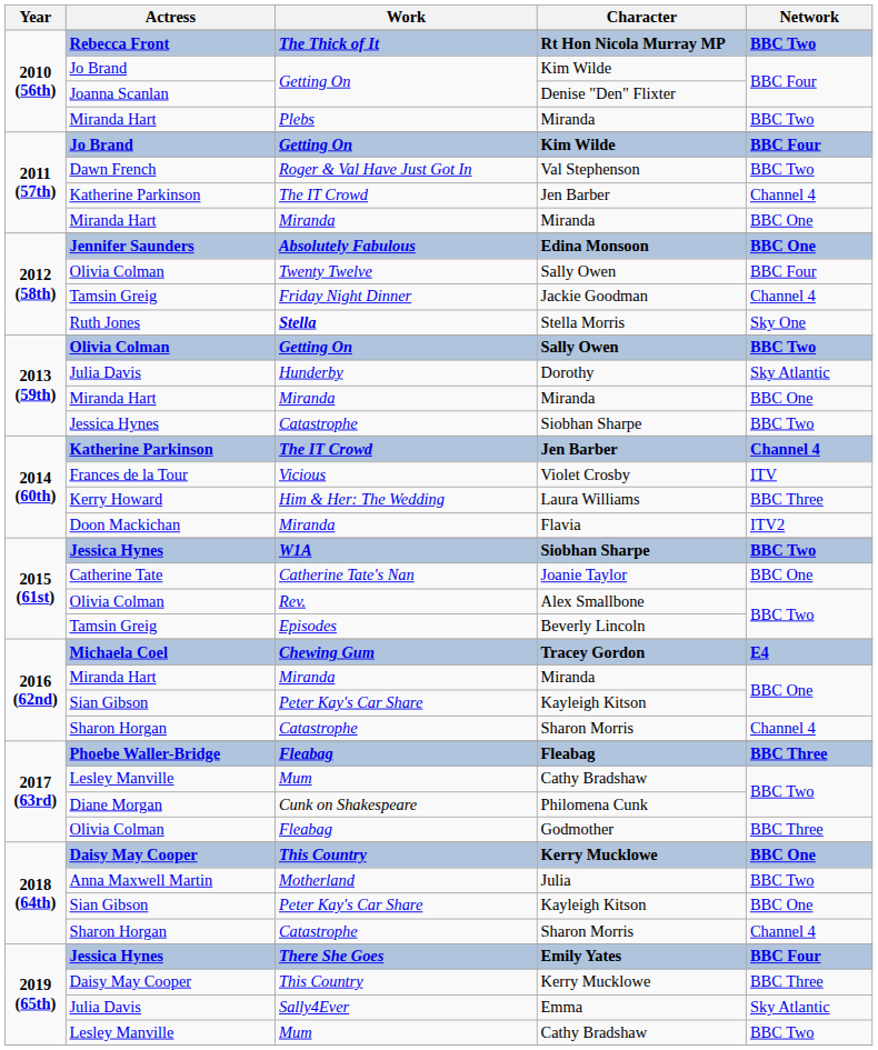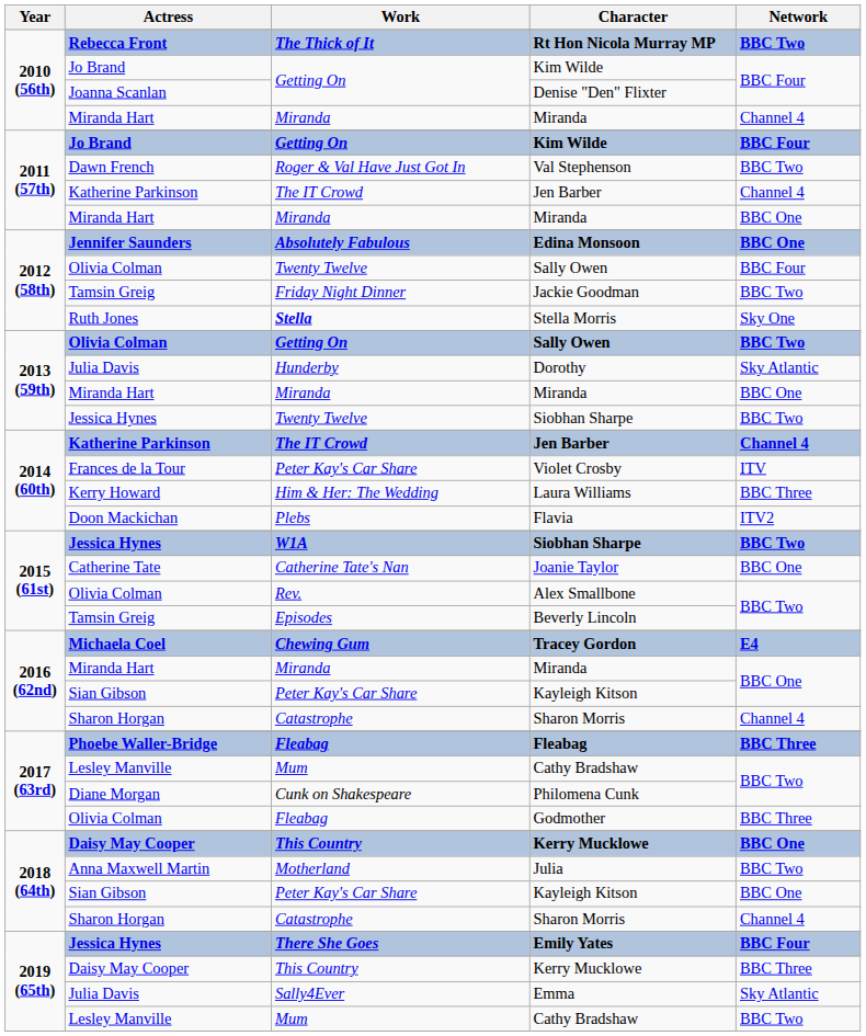 <table class="wikitable">
 <tr style="background:#bebebe;">
 <th style="width:5%;">Year</th>
 <th style="width:20%;">Actress</th>
 <th style="width:25%;">Work</th>
 <th style="width:20%;">Character</th>
 <th style="width:12%;">Network</th>
 </tr>
 <tr>
 <td rowspan=5 style="text-align:center"><strong>2010 <br>(<a href='#'>56th</a>)<br></strong></td>
 </tr>
 <tr style="background:#B0C4DE;">
 <td><strong><a href='#'>Rebecca Front</a></strong></td>
 <td><strong><em><a href='#'>The Thick of It</a></em></strong></td>
 <td><strong>Rt Hon Nicola Murray MP</strong></td>
 <td><strong><a href='#'>BBC Two</a></strong></td>
 </tr>
 <tr>
 <td><a href='#'>Jo Brand</a></td>
 <td rowspan="2"><em><a href='#'>Getting On</a></em></td>
 <td>Kim Wilde</td>
 <td rowspan="2"><a href='#'>BBC Four</a></td>
 </tr>
 <tr>
 <td><a href='#'>Joanna Scanlan</a></td>
 <td>Denise "Den" Flixter</td>
 </tr>
 <tr>
 <td><a href='#'>Miranda Hart</a></td>
-<td><em><a href='#'>Plebs</a></em></td>
+<td><em><a href='#'>Miranda</a></em></td>
 <td>Miranda</td>
-<td><a href='#'>BBC Two</a></td>
+<td><a href='#'>Channel 4</a></td>
 </tr>
 <tr>
 <td rowspan=5 style="text-align:center"><strong>2011 <br>(<a href='#'>57th</a>)<br></strong></td>
 </tr>
 <tr style="background:#B0C4DE;">
 <td><strong><a href='#'>Jo Brand</a></strong></td>
 <td><strong><em><a href='#'>Getting On</a></em></strong></td>
 <td><strong>Kim Wilde</strong></td>
 <td><strong><a href='#'>BBC Four</a></strong></td>
 </tr>
 <tr>
 <td><a href='#'>Dawn French</a></td>
 <td><em><a href='#'>Roger & Val Have Just Got In</a></em></td>
 <td>Val Stephenson</td>
 <td><a href='#'>BBC Two</a></td>
 </tr>
 <tr>
 <td><a href='#'>Katherine Parkinson</a></td>
 <td><em><a href='#'>The IT Crowd</a></em></td>
 <td>Jen Barber</td>
 <td><a href='#'>Channel 4</a></td>
 </tr>
 <tr>
 <td><a href='#'>Miranda Hart</a></td>
 <td><em><a href='#'>Miranda</a></em></td>
 <td>Miranda</td>
 <td><a href='#'>BBC One</a></td>
 </tr>
 <tr>
 <td rowspan=5 style="text-align:center"><strong>2012 <br>(<a href='#'>58th</a>)<br></strong></td>
 </tr>
 <tr style="background:#B0C4DE;">
 <td><strong><a href='#'>Jennifer Saunders</a></strong></td>
 <td><strong><em><a href='#'>Absolutely Fabulous</a></em></strong></td>
 <td><strong>Edina Monsoon</strong></td>
 <td><strong><a href='#'>BBC One</a></strong></td>
 </tr>
 <tr>
 <td><a href='#'>Olivia Colman</a></td>
 <td><em><a href='#'>Twenty Twelve</a></em></td>
 <td>Sally Owen</td>
 <td><a href='#'>BBC Four</a></td>
 </tr>
 <tr>
 <td><a href='#'>Tamsin Greig</a></td>
 <td><em><a href='#'>Friday Night Dinner</a></em></td>
 <td>Jackie Goodman</td>
-<td><a href='#'>Channel 4</a></td>
+<td><a href='#'>BBC Two</a></td>
 </tr>
 <tr>
 <td><a href='#'>Ruth Jones</a></td>
 <td><strong><em><a href='#'>Stella</a></em></strong></td>
 <td>Stella Morris</td>
 <td><a href='#'>Sky One</a></td>
 </tr>
 <tr>
 <td rowspan=5 style="text-align:center"><strong>2013 <br>(<a href='#'>59th</a>)<br></strong></td>
 </tr>
 <tr style="background:#B0C4DE;">
 <td><strong><a href='#'>Olivia Colman</a></strong></td>
 <td><strong><em><a href='#'>Getting On</a></em></strong></td>
 <td><strong>Sally Owen</strong></td>
 <td><strong><a href='#'>BBC Two</a></strong></td>
 </tr>
 <tr>
 <td><a href='#'>Julia Davis</a></td>
 <td><em><a href='#'>Hunderby</a></em></td>
 <td>Dorothy</td>
 <td><a href='#'>Sky Atlantic</a></td>
 </tr>
 <tr>
 <td><a href='#'>Miranda Hart</a></td>
 <td><em><a href='#'>Miranda</a></em></td>
 <td>Miranda</td>
 <td><a href='#'>BBC One</a></td>
 </tr>
 <tr>
 <td><a href='#'>Jessica Hynes</a></td>
-<td><em><a href='#'>Catastrophe</a></em></td>
+<td><em><a href='#'>Twenty Twelve</a></em></td>
 <td>Siobhan Sharpe</td>
 <td><a href='#'>BBC Two</a></td>
 </tr>
 <tr>
 <td rowspan=5 style="text-align:center"><strong>2014 <br>(<a href='#'>60th</a>)<br></strong></td>
 </tr>
 <tr style="background:#B0C4DE;">
 <td><strong><a href='#'>Katherine Parkinson</a> </strong></td>
 <td><strong><em><a href='#'>The IT Crowd</a></em></strong></td>
 <td><strong>Jen Barber</strong></td>
 <td><strong><a href='#'>Channel 4</a></strong></td>
 </tr>
 <tr>
 <td><a href='#'>Frances de la Tour</a></td>
-<td><em><a href='#'>Vicious</a></em></td>
+<td><em><a href='#'>Peter Kay's Car Share</a></em></td>
 <td>Violet Crosby</td>
 <td><a href='#'>ITV</a></td>
 </tr>
 <tr>
 <td><a href='#'>Kerry Howard</a></td>
 <td><em><a href='#'>Him & Her: The Wedding</a></em></td>
 <td>Laura Williams</td>
 <td><a href='#'>BBC Three</a></td>
 </tr>
 <tr>
 <td><a href='#'>Doon Mackichan</a></td>
-<td><em><a href='#'>Miranda</a></em></td>
+<td><em><a href='#'>Plebs</a></em></td>
 <td>Flavia</td>
 <td><a href='#'>ITV2</a></td>
 </tr>
 <tr>
 <td rowspan=5 style="text-align:center"><strong>2015 <br>(<a href='#'>61st</a>)<br></strong></td>
 </tr>
 <tr style="background:#B0C4DE;">
 <td><strong><a href='#'>Jessica Hynes</a></strong></td>
 <td><strong><em><a href='#'>W1A</a></em></strong></td>
 <td><strong>Siobhan Sharpe</strong></td>
 <td><strong><a href='#'>BBC Two</a></strong></td>
 </tr>
 <tr>
 <td><a href='#'>Catherine Tate</a></td>
 <td><em><a href='#'>Catherine Tate's Nan</a></em></td>
 <td><a href='#'>Joanie Taylor</a></td>
 <td><a href='#'>BBC One</a></td>
 </tr>
 <tr>
 <td><a href='#'>Olivia Colman</a></td>
 <td><em><a href='#'>Rev.</a></em></td>
 <td>Alex Smallbone</td>
 <td rowspan="2"><a href='#'>BBC Two</a></td>
 </tr>
 <tr>
 <td><a href='#'>Tamsin Greig</a></td>
 <td><em><a href='#'>Episodes</a></em></td>
 <td>Beverly Lincoln</td>
 </tr>
 <tr>
 <td rowspan=5 style="text-align:center"><strong>2016 <br>(<a href='#'>62nd</a>)<br></strong></td>
 </tr>
 <tr style="background:#B0C4DE;">
 <td><strong><a href='#'>Michaela Coel</a></strong></td>
 <td><strong><em><a href='#'>Chewing Gum</a></em></strong></td>
 <td><strong>Tracey Gordon</strong></td>
 <td><strong><a href='#'>E4</a></strong></td>
 </tr>
 <tr>
 <td><a href='#'>Miranda Hart</a></td>
 <td><em><a href='#'>Miranda</a></em></td>
 <td>Miranda</td>
 <td rowspan="2"><a href='#'>BBC One</a></td>
 </tr>
 <tr>
 <td><a href='#'>Sian Gibson</a></td>
 <td><em><a href='#'>Peter Kay's Car Share</a></em></td>
 <td>Kayleigh Kitson</td>
 </tr>
 <tr>
 <td><a href='#'>Sharon Horgan</a></td>
 <td><em><a href='#'>Catastrophe</a></em></td>
 <td>Sharon Morris</td>
 <td><a href='#'>Channel 4</a></td>
 </tr>
 <tr>
 <td rowspan=5 style="text-align:center"><strong>2017 <br>(<a href='#'>63rd</a>)<br></strong></td>
 </tr>
 <tr style="background:#B0C4DE;">
 <td><strong><a href='#'>Phoebe Waller-Bridge</a></strong></td>
 <td><strong><em><a href='#'>Fleabag</a></em></strong></td>
 <td><strong>Fleabag</strong></td>
 <td><strong><a href='#'>BBC Three</a></strong></td>
 </tr>
 <tr>
 <td><a href='#'>Lesley Manville</a></td>
 <td><em><a href='#'>Mum</a></em></td>
 <td>Cathy Bradshaw</td>
 <td rowspan="2"><a href='#'>BBC Two</a></td>
 </tr>
 <tr>
 <td><a href='#'>Diane Morgan</a></td>
 <td><em>Cunk on Shakespeare</em></td>
 <td>Philomena Cunk</td>
 </tr>
 <tr>
 <td><a href='#'>Olivia Colman</a></td>
 <td><em><a href='#'>Fleabag</a></em></td>
 <td>Godmother</td>
 <td><a href='#'>BBC Three</a></td>
 </tr>
 <tr>
 <td rowspan=5 style="text-align:center"><strong>2018 <br>(<a href='#'>64th</a>)<br></strong></td>
 </tr>
 <tr style="background:#B0C4DE;">
 <td><strong><a href='#'>Daisy May Cooper</a></strong></td>
 <td><strong><em><a href='#'>This Country</a></em></strong></td>
 <td><strong>Kerry Mucklowe</strong></td>
 <td><strong><a href='#'>BBC One</a></strong></td>
 </tr>
 <tr>
 <td><a href='#'>Anna Maxwell Martin</a></td>
 <td><em><a href='#'>Motherland</a></em></td>
 <td>Julia</td>
 <td><a href='#'>BBC Two</a></td>
 </tr>
 <tr>
 <td><a href='#'>Sian Gibson</a></td>
 <td><em><a href='#'>Peter Kay's Car Share</a></em></td>
 <td>Kayleigh Kitson</td>
 <td><a href='#'>BBC One</a></td>
 </tr>
 <tr>
 <td><a href='#'>Sharon Horgan</a></td>
 <td><em><a href='#'>Catastrophe</a></em></td>
 <td>Sharon Morris</td>
 <td><a href='#'>Channel 4</a></td>
 </tr>
 <tr>
 <td rowspan=5 style="text-align:center"><strong>2019 <br>(<a href='#'>65th</a>)<br></strong></td>
 </tr>
 <tr style="background:#B0C4DE;">
 <td><strong><a href='#'>Jessica Hynes</a></strong></td>
 <td><strong><em><a href='#'>There She Goes</a></em></strong></td>
 <td><strong>Emily Yates</strong></td>
 <td><strong><a href='#'>BBC Four</a></strong></td>
 </tr>
 <tr>
 <td><a href='#'>Daisy May Cooper</a></td>
 <td><em><a href='#'>This Country</a></em></td>
 <td>Kerry Mucklowe</td>
 <td><a href='#'>BBC Three</a></td>
 </tr>
 <tr>
 <td><a href='#'>Julia Davis</a></td>
 <td><em><a href='#'>Sally4Ever</a></em></td>
 <td>Emma</td>
 <td><a href='#'>Sky Atlantic</a></td>
 </tr>
 <tr>
 <td><a href='#'>Lesley Manville</a></td>
 <td><em><a href='#'>Mum</a></em></td>
 <td>Cathy Bradshaw</td>
 <td><a href='#'>BBC Two</a></td>
 </tr>
 <tr>
 </tr>
 </table>
